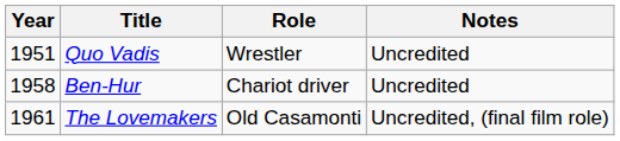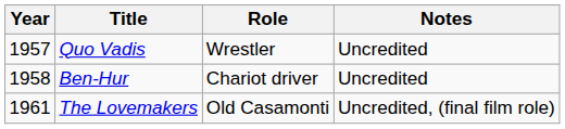 <table class="wikitable">
 <tr>
 <th>Year</th>
 <th>Title</th>
 <th>Role</th>
 <th>Notes</th>
 </tr>
 <tr>
-<td>1951</td>
+<td>1957</td>
 <td><em><a href='#'>Quo Vadis</a></em></td>
 <td>Wrestler</td>
 <td>Uncredited</td>
 </tr>
 <tr>
 <td>1958</td>
 <td><em><a href='#'>Ben-Hur</a></em></td>
 <td>Chariot driver</td>
 <td>Uncredited</td>
 </tr>
 <tr>
 <td>1961</td>
 <td><em><a href='#'>The Lovemakers</a></em></td>
 <td>Old Casamonti</td>
 <td>Uncredited, (final film role)</td>
 </tr>
 </table>
